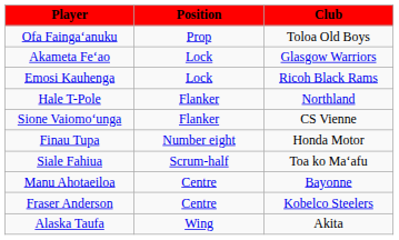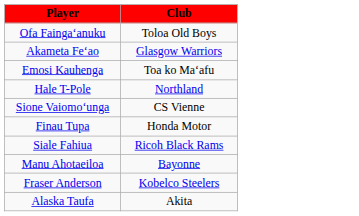 <table class="wikitable" style="text-align:center">
 <tr>
 <td bgcolor="FF0000" style="width:150px"><strong><span>Player</span></strong></td>
-<td bgcolor="FF0000" style="width:150px"><strong><span>Position</span></strong></td>
 <td bgcolor="FF0000" style="width:150px"><strong><span>Club</span></strong></td>
 </tr>
 <tr>
 <td><a href='#'>Ofa Faingaʻanuku</a></td>
-<td><a href='#'>Prop</a></td>
 <td> Toloa Old Boys</td>
 </tr>
 <tr>
 <td><a href='#'>Akameta Feʻao</a></td>
-<td><a href='#'>Lock</a></td>
 <td> <a href='#'>Glasgow Warriors</a></td>
 </tr>
 <tr>
 <td><a href='#'>Emosi Kauhenga</a></td>
-<td><a href='#'>Lock</a></td>
-<td> <a href='#'>Ricoh Black Rams</a></td>
+<td> Toa ko Maʻafu</td>
 </tr>
 <tr>
 <td><a href='#'>Hale T-Pole</a></td>
-<td><a href='#'>Flanker</a></td>
 <td> <a href='#'>Northland</a></td>
 </tr>
 <tr>
 <td><a href='#'>Sione Vaiomoʻunga</a></td>
-<td><a href='#'>Flanker</a></td>
 <td> CS Vienne</td>
 </tr>
 <tr>
 <td><a href='#'>Finau Tupa</a></td>
-<td><a href='#'>Number eight</a></td>
 <td> Honda Motor</td>
 </tr>
 <tr>
 <td><a href='#'>Siale Fahiua</a></td>
-<td><a href='#'>Scrum-half</a></td>
-<td> Toa ko Maʻafu</td>
+<td> <a href='#'>Ricoh Black Rams</a></td>
 </tr>
 <tr>
 <td><a href='#'>Manu Ahotaeiloa</a></td>
-<td><a href='#'>Centre</a></td>
 <td> <a href='#'>Bayonne</a></td>
 </tr>
 <tr>
 <td><a href='#'>Fraser Anderson</a></td>
-<td><a href='#'>Centre</a></td>
 <td> <a href='#'>Kobelco Steelers</a></td>
 </tr>
 <tr>
 <td><a href='#'>Alaska Taufa</a></td>
-<td><a href='#'>Wing</a></td>
 <td> Akita</td>
 </tr>
 </table>
